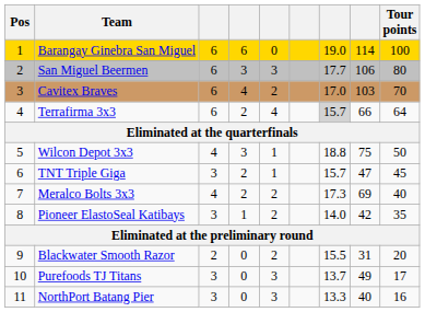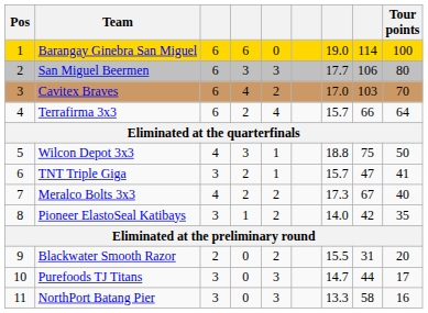 <table class="wikitable" style="text-align:center">
 <tr>
 <th width=30>Pos</th>
 <th width=180>Team</th>
 <th width=30></th>
 <th width=30></th>
 <th width=30></th>
 <th width=30></th>
 <th width=30></th>
 <th width=30></th>
 <th width=30>Tour points</th>
 </tr>
 <tr bgcolor=gold>
 <td>1</td>
 <td align=left nowrap><a href='#'>Barangay Ginebra San Miguel</a></td>
 <td>6</td>
 <td>6</td>
 <td>0</td>
 <td></td>
 <td>19.0</td>
 <td>114</td>
 <td>100</td>
 </tr>
 <tr bgcolor=silver>
 <td>2</td>
 <td align=left><a href='#'>San Miguel Beermen</a></td>
 <td>6</td>
 <td>3</td>
 <td>3</td>
 <td></td>
 <td>17.7</td>
 <td>106</td>
 <td>80</td>
 </tr>
 <tr bgcolor=cc9966>
 <td>3</td>
 <td align=left><a href='#'>Cavitex Braves</a></td>
 <td>6</td>
 <td>4</td>
 <td>2</td>
 <td></td>
 <td>17.0</td>
 <td>103</td>
 <td>70</td>
 </tr>
 <tr>
 <td>4</td>
 <td align=left><a href='#'>Terrafirma 3x3</a></td>
 <td>6</td>
 <td>2</td>
 <td>4</td>
 <td></td>
-<td style="background: lightgrey;">15.7</td>
+<td>15.7</td>
 <td>66</td>
 <td>64</td>
 </tr>
 <tr>
 <th colspan=9>Eliminated at the quarterfinals</th>
 </tr>
 <tr>
 <td>5</td>
 <td align=left><a href='#'>Wilcon Depot 3x3</a></td>
 <td>4</td>
 <td>3</td>
 <td>1</td>
 <td></td>
 <td>18.8</td>
 <td>75</td>
 <td>50</td>
 </tr>
 <tr>
 <td>6</td>
 <td align=left><a href='#'>TNT Triple Giga</a></td>
 <td>3</td>
 <td>2</td>
 <td>1</td>
 <td></td>
 <td>15.7</td>
 <td>47</td>
-<td>45</td>
+<td>41</td>
 </tr>
 <tr>
 <td>7</td>
 <td align=left><a href='#'>Meralco Bolts 3x3</a></td>
 <td>4</td>
 <td>2</td>
 <td>2</td>
 <td></td>
 <td>17.3</td>
-<td>69</td>
+<td>67</td>
 <td>40</td>
 </tr>
 <tr>
 <td>8</td>
 <td align=left><a href='#'>Pioneer ElastoSeal Katibays</a></td>
 <td>3</td>
 <td>1</td>
 <td>2</td>
 <td></td>
 <td>14.0</td>
 <td>42</td>
 <td>35</td>
 </tr>
 <tr>
 <th colspan=9>Eliminated at the preliminary round</th>
 </tr>
 <tr>
 <td>9</td>
 <td align=left><a href='#'>Blackwater Smooth Razor</a></td>
 <td>2</td>
 <td>0</td>
 <td>2</td>
 <td></td>
 <td>15.5</td>
 <td>31</td>
 <td>20</td>
 </tr>
 <tr>
 <td>10</td>
 <td align=left><a href='#'>Purefoods TJ Titans</a></td>
 <td>3</td>
 <td>0</td>
 <td>3</td>
 <td></td>
-<td>13.7</td>
-<td>49</td>
+<td>14.7</td>
+<td>44</td>
 <td>17</td>
 </tr>
 <tr>
 <td>11</td>
 <td align=left><a href='#'>NorthPort Batang Pier</a></td>
 <td>3</td>
 <td>0</td>
 <td>3</td>
 <td></td>
 <td>13.3</td>
-<td>40</td>
+<td>58</td>
 <td>16</td>
 </tr>
 </table>
